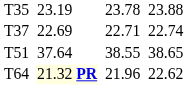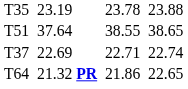 <table>
 <tr>
 <td>T35 <br></td>
 <td></td>
 <td>23.19 </td>
 <td></td>
 <td>23.78</td>
 <td></td>
 <td>23.88</td>
 </tr>
 <tr>
+<td>T51 <br></td>
+<td></td>
+<td>37.64 </td>
+<td></td>
+<td>38.55 </td>
+<td></td>
+<td>38.65</td>
+</tr>
+<tr>
 <td>T37 <br></td>
 <td></td>
 <td>22.69  </td>
 <td></td>
 <td>22.71 </td>
 <td></td>
 <td>22.74 </td>
 </tr>
 <tr>
-<td>T51 <br></td>
-<td></td>
-<td>37.64 </td>
-<td></td>
-<td>38.55 </td>
-<td></td>
-<td>38.65</td>
-</tr>
-<tr>
 <td>T64 <br></td>
 <td></td>
-<td style="background: lightyellow;">21.32 <strong><a href='#'>PR</a></strong></td>
+<td>21.32 <strong><a href='#'>PR</a></strong></td>
 <td></td>
-<td>21.96 </td>
+<td>21.86 </td>
 <td></td>
-<td>22.62 </td>
+<td>22.65 </td>
 </tr>
 </table>
